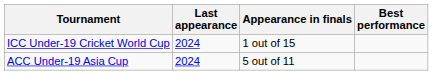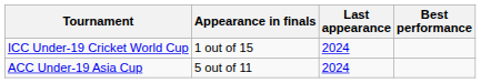 <table class="wikitable sortable" style="text-align:left;">
 <tr>
 <th>Tournament</th>
+<th data-sort-type="number">Appearance in finals</th>
 <th>Last<br>appearance</th>
-<th data-sort-type="number">Appearance in finals</th>
 <th>Best<br>performance</th>
 </tr>
 <tr>
 <td><a href='#'>ICC Under-19 Cricket World Cup</a></td>
+<td>1 out of 15</td>
 <td><a href='#'>2024</a></td>
-<td>1 out of 15</td>
 <td></td>
 </tr>
 <tr>
 <td><a href='#'>ACC Under-19 Asia Cup</a></td>
+<td>5 out of 11</td>
 <td><a href='#'>2024</a></td>
-<td>5 out of 11</td>
 <td></td>
 </tr>
 </table>
